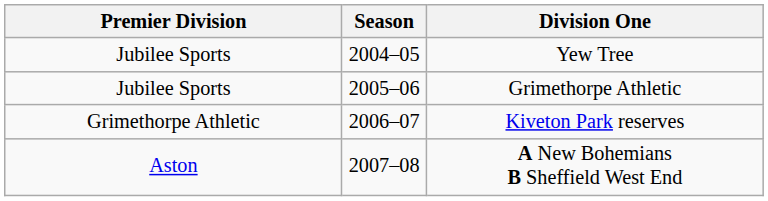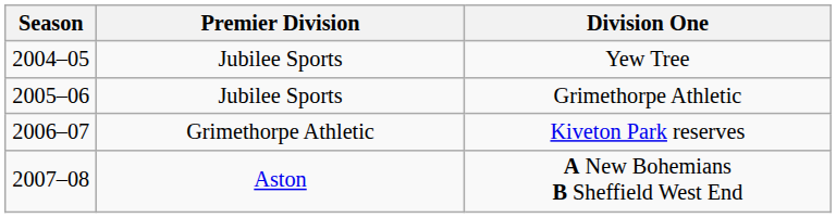 <table class="wikitable" style="text-align: center; font-size:85%">
 <tr>
+<th width=50>Season</th>
 <th width=220>Premier Division</th>
-<th width=50>Season</th>
 <th width=220>Division One</th>
 </tr>
 <tr>
+<td>2004–05</td>
 <td>Jubilee Sports</td>
-<td>2004–05</td>
 <td>Yew Tree</td>
 </tr>
 <tr>
+<td>2005–06</td>
 <td>Jubilee Sports</td>
-<td>2005–06</td>
 <td>Grimethorpe Athletic</td>
 </tr>
 <tr>
+<td>2006–07</td>
 <td>Grimethorpe Athletic</td>
-<td>2006–07</td>
 <td><a href='#'>Kiveton Park</a> reserves</td>
 </tr>
 <tr>
+<td>2007–08</td>
 <td><a href='#'>Aston</a></td>
-<td>2007–08</td>
 <td><strong>A</strong> New Bohemians<br><strong>B</strong> Sheffield West End</td>
 </tr>
 </table>
